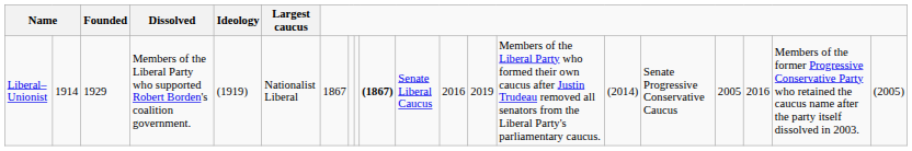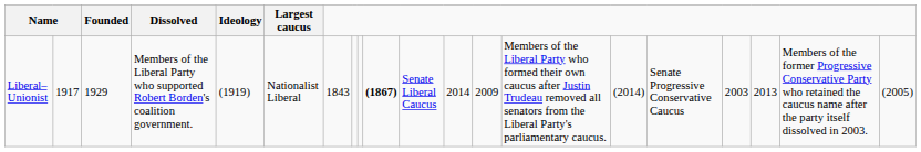 <table class="wikitable sortable">
 <tr>
 <th colspan="2">Name</th>
 <th>Founded</th>
 <th>Dissolved</th>
 <th class="unsortable">Ideology</th>
 <th>Largest caucus</th>
 </tr>
 <tr>
 <td><a href='#'>Liberal–Unionist</a></td>
-<td>1914</td>
+<td>1917</td>
 <td>1929</td>
 <td>Members of the Liberal Party who supported <a href='#'>Robert Borden</a>'s coalition government.</td>
 <td> (1919)<br></td>
 <td>Nationalist Liberal</td>
-<td>1867</td>
+<td>1843</td>
 <td></td>
 <td></td>
 <td><strong> (1867)<br></strong></td>
 <td><a href='#'>Senate Liberal Caucus</a> <br><small></small></td>
-<td>2016</td>
-<td>2019</td>
+<td>2014</td>
+<td>2009</td>
 <td>Members of the <a href='#'>Liberal Party</a> who formed their own caucus after <a href='#'>Justin Trudeau</a> removed all senators from the Liberal Party's parliamentary caucus.</td>
 <td> (2014)<br></td>
 <td>Senate Progressive Conservative Caucus<br><small></small></td>
-<td>2005</td>
-<td>2016</td>
+<td>2003</td>
+<td>2013</td>
 <td>Members of the former <a href='#'>Progressive Conservative Party</a> who retained the caucus name after the party itself dissolved in 2003.</td>
 <td> (2005)</td>
 </tr>
 </table>
